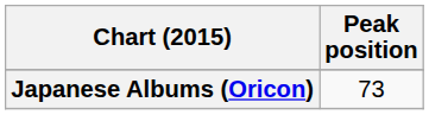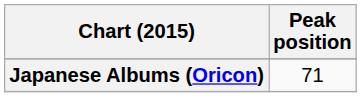 <table class="wikitable plainrowheaders sortable" style="text-align:center">
 <tr>
 <th scope="col">Chart (2015)</th>
 <th scope="col">Peak<br>position</th>
 </tr>
 <tr>
 </tr>
 <tr>
 </tr>
 <tr>
 </tr>
 <tr>
 </tr>
 <tr>
 </tr>
 <tr>
 </tr>
 <tr>
 </tr>
 <tr>
 </tr>
 <tr>
 </tr>
 <tr>
 </tr>
 <tr>
 </tr>
 <tr>
 <th scope="row">Japanese Albums (<a href='#'>Oricon</a>)</th>
-<td>73</td>
+<td>71</td>
 </tr>
 <tr>
 </tr>
 <tr>
 </tr>
 <tr>
 </tr>
 <tr>
 </tr>
 <tr>
 </tr>
 <tr>
 </tr>
 <tr>
 </tr>
 <tr>
 </tr>
 <tr>
 </tr>
 <tr>
 </tr>
 <tr>
 </tr>
 <tr>
 </tr>
 </table>
